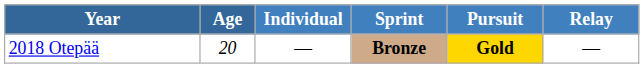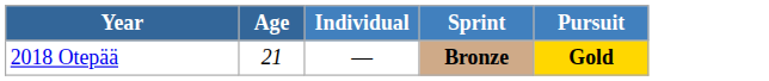 <table class="wikitable" style="font-size:95%; text-align:center; border:grey solid 1px; border-collapse:collapse; background:#ffffff;">
 <tr>
 <th style="background-color:#369; color:white;    width:160px;">Year</th>
 <th style="background-color:#369; color:white;    width:40px;">Age</th>
 <th style="background-color:#4180be; color:white; width:75px;">Individual</th>
 <th style="background-color:#4180be; color:white; width:75px;">Sprint</th>
 <th style="background-color:#4180be; color:white; width:75px;">Pursuit</th>
-<th style="background-color:#4180be; color:white; width:75px;">Relay</th>
 </tr>
 <tr>
 <td align=left> <a href='#'>2018 Otepää</a></td>
-<td><em>20</em></td>
+<td><em>21</em></td>
 <td>—</td>
 <td style="background:#cfaa88;"><strong>Bronze</strong></td>
 <td style="background:gold"><strong>Gold</strong></td>
-<td>—</td>
 </tr>
 </table>
